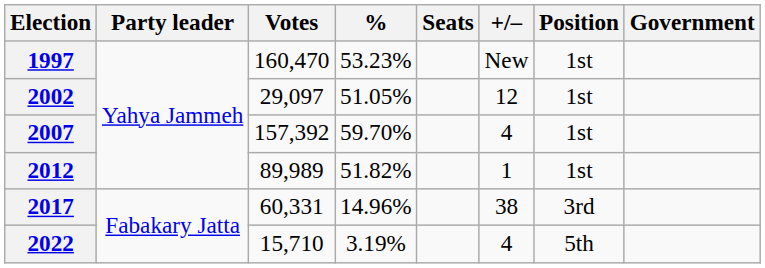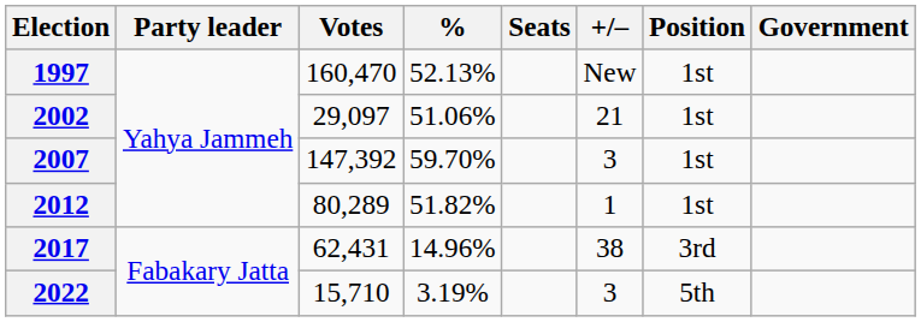 <table class=wikitable style=text-align:center>
 <tr>
 <th>Election</th>
 <th>Party leader</th>
 <th>Votes</th>
 <th>%</th>
 <th>Seats</th>
 <th>+/–</th>
 <th>Position</th>
 <th>Government</th>
 </tr>
 <tr>
 <th><a href='#'>1997</a></th>
 <td rowspan="4"><a href='#'>Yahya Jammeh</a></td>
 <td>160,470</td>
-<td>53.23%</td>
+<td>52.13%</td>
 <td></td>
 <td>New</td>
 <td> 1st</td>
 <td></td>
 </tr>
 <tr>
 <th><a href='#'>2002</a></th>
 <td>29,097</td>
-<td>51.05%</td>
+<td>51.06%</td>
 <td></td>
-<td> 12</td>
+<td> 21</td>
 <td> 1st</td>
 <td></td>
 </tr>
 <tr>
 <th><a href='#'>2007</a></th>
-<td>157,392</td>
+<td>147,392</td>
 <td>59.70%</td>
 <td></td>
-<td> 4</td>
+<td> 3</td>
 <td> 1st</td>
 <td></td>
 </tr>
 <tr>
 <th><a href='#'>2012</a></th>
-<td>89,989</td>
+<td>80,289</td>
 <td>51.82%</td>
 <td></td>
 <td> 1</td>
 <td> 1st</td>
 <td></td>
 </tr>
 <tr>
 <th><a href='#'>2017</a></th>
 <td rowspan="2"><a href='#'>Fabakary Jatta</a></td>
-<td>60,331</td>
+<td>62,431</td>
 <td>14.96%</td>
 <td></td>
 <td> 38</td>
 <td> 3rd</td>
 <td></td>
 </tr>
 <tr>
 <th><a href='#'>2022</a></th>
 <td>15,710</td>
 <td>3.19%</td>
 <td></td>
-<td> 4</td>
+<td> 3</td>
 <td> 5th</td>
 <td><br></td>
 </tr>
 </table>
